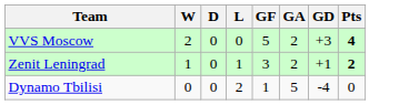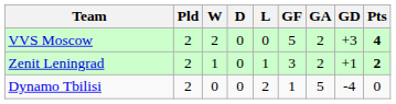 <table class="wikitable" style="text-align: center;">
 <tr>
 <th width="175">Team</th>
+<th width="20">Pld</th>
 <th width="20">W</th>
 <th width="20">D</th>
 <th width="20">L</th>
 <th width="20">GF</th>
 <th width="20">GA</th>
 <th width="20">GD</th>
 <th width="20">Pts</th>
 </tr>
 <tr bgcolor="#ccffcc">
 <td align=left><a href='#'>VVS Moscow</a></td>
 <td>2</td>
+<td>2</td>
 <td>0</td>
 <td>0</td>
 <td>5</td>
 <td>2</td>
 <td>+3</td>
 <td><strong>4</strong></td>
 </tr>
 <tr bgcolor="#ccffcc">
 <td align=left><a href='#'>Zenit Leningrad</a></td>
+<td>2</td>
 <td>1</td>
 <td>0</td>
 <td>1</td>
 <td>3</td>
 <td>2</td>
 <td>+1</td>
 <td><strong>2</strong></td>
 </tr>
 <tr>
 <td align=left><a href='#'>Dynamo Tbilisi</a></td>
+<td>2</td>
 <td>0</td>
 <td>0</td>
 <td>2</td>
 <td>1</td>
 <td>5</td>
 <td>-4</td>
 <td>0</td>
 </tr>
 </table>
